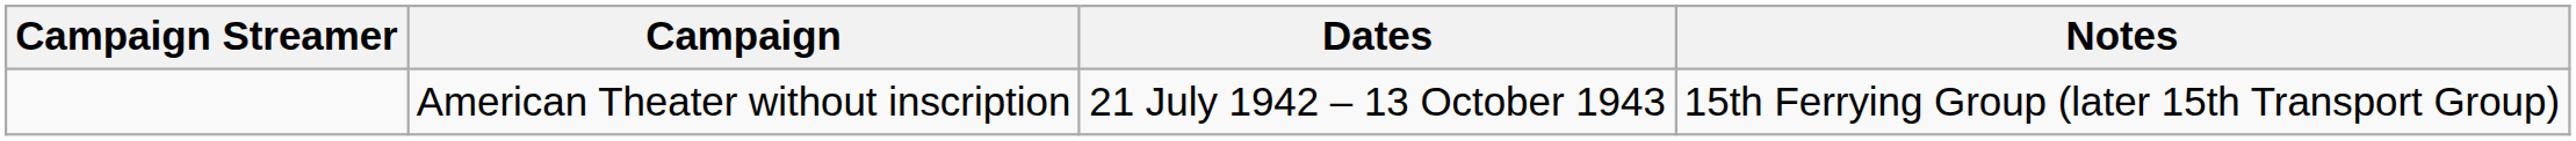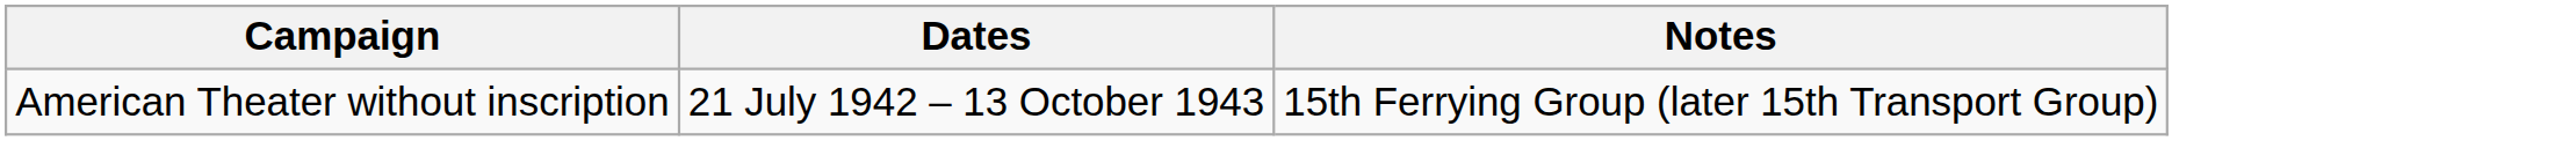 <table class="wikitable">
 <tr style="background:#efefef;">
-<th>Campaign Streamer</th>
 <th>Campaign</th>
 <th>Dates</th>
 <th>Notes</th>
 </tr>
 <tr>
-<td></td>
 <td>American Theater without inscription</td>
 <td>21 July 1942 – 13 October 1943</td>
 <td>15th Ferrying Group (later 15th Transport Group)</td>
 </tr>
 </table>
